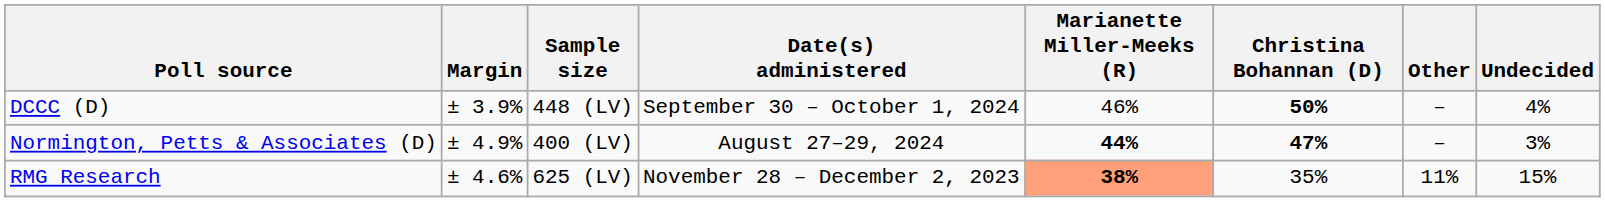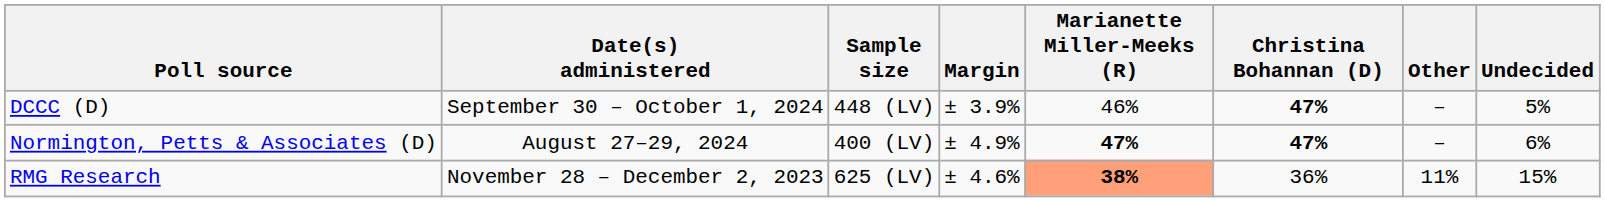 <table class="wikitable" style="font-size:90%;text-align:center;">
 <tr valign=bottom>
 <th>Poll source</th>
+<th>Date(s)<br>administered</th>
+<th>Sample<br>size</th>
 <th>Margin<br></th>
-<th>Sample<br>size</th>
-<th>Date(s)<br>administered</th>
 <th style="width:100px;">Marianette<br>Miller-Meeks (R)</th>
 <th style="width:100px;">Christina<br>Bohannan (D)</th>
 <th>Other</th>
 <th>Undecided</th>
 </tr>
 <tr>
 <td style="text-align:left;"><a href='#'>DCCC</a> (D)</td>
+<td data-sort-value="2024-10-08">September 30 – October 1, 2024</td>
+<td>448 (LV)</td>
 <td>± 3.9%</td>
-<td>448 (LV)</td>
-<td data-sort-value="2024-10-08">September 30 – October 1, 2024</td>
 <td>46%</td>
-<td><strong>50%</strong></td>
+<td><strong>47%</strong></td>
 <td>–</td>
-<td>4%</td>
+<td>5%</td>
 </tr>
 <tr>
 <td style="text-align:left;"><a href='#'>Normington, Petts & Associates</a> (D)</td>
+<td data-sort-value="2024-09-17">August 27–29, 2024</td>
+<td>400 (LV)</td>
 <td>± 4.9%</td>
-<td>400 (LV)</td>
-<td data-sort-value="2024-09-17">August 27–29, 2024</td>
-<td><strong>44%</strong></td>
+<td><strong>47%</strong></td>
 <td><strong>47%</strong></td>
 <td>–</td>
-<td>3%</td>
+<td>6%</td>
 </tr>
 <tr>
 <td style="text-align:left;"><a href='#'>RMG Research</a></td>
+<td data-sort-value="2023-11-03">November 28 – December 2, 2023</td>
+<td>625 (LV)</td>
 <td>± 4.6%</td>
-<td>625 (LV)</td>
-<td data-sort-value="2023-11-03">November 28 – December 2, 2023</td>
 <td style="background: lightsalmon;"><strong>38%</strong></td>
-<td>35%</td>
+<td>36%</td>
 <td>11%</td>
 <td>15%</td>
 </tr>
 </table>
